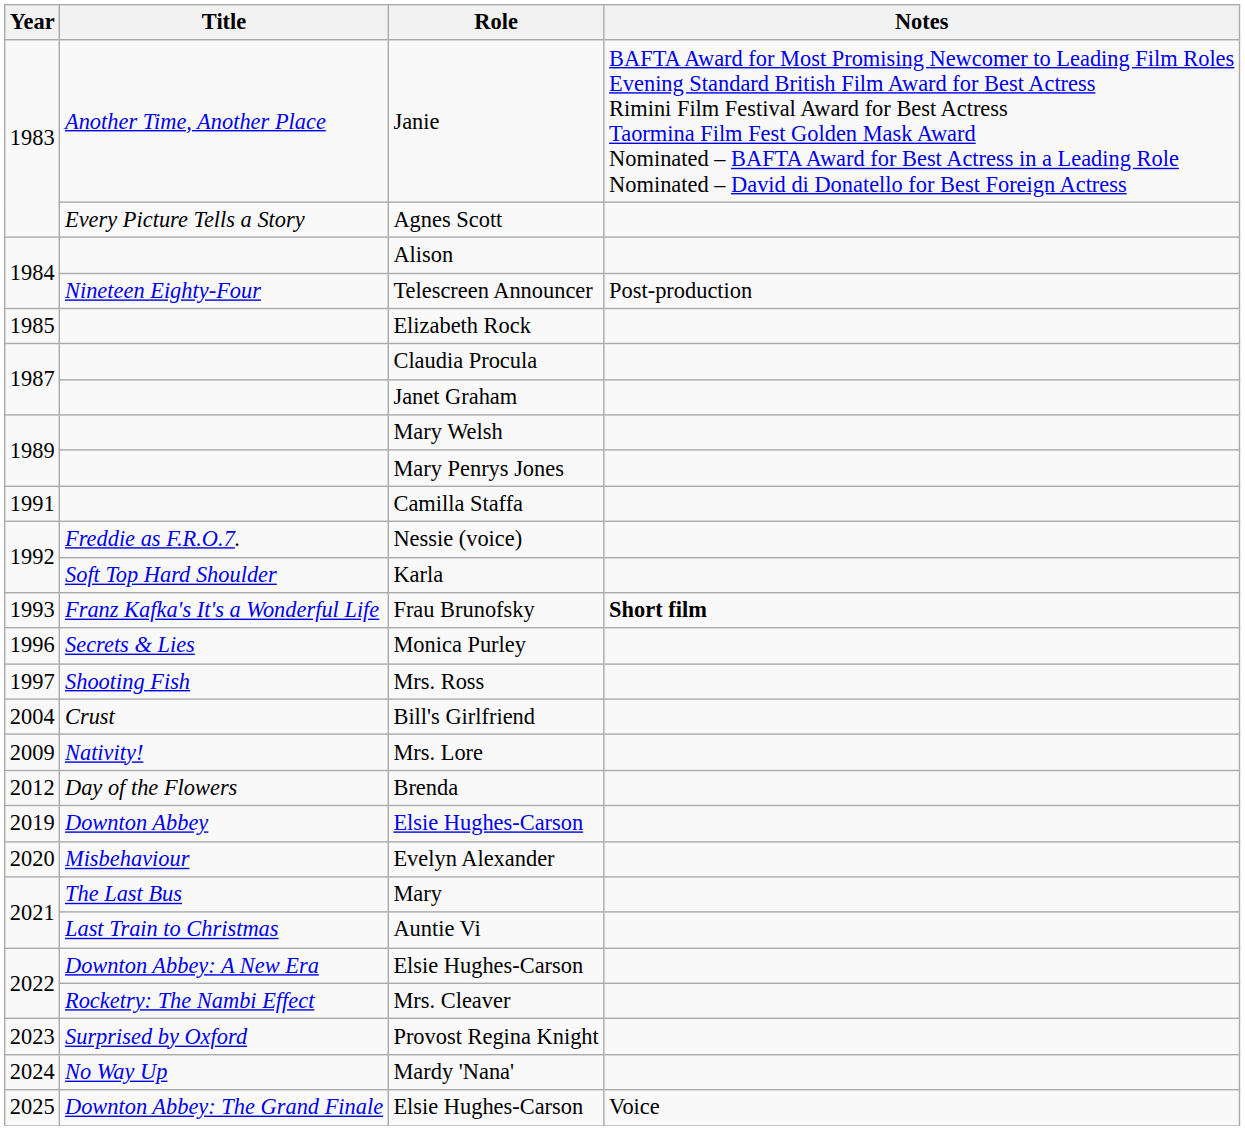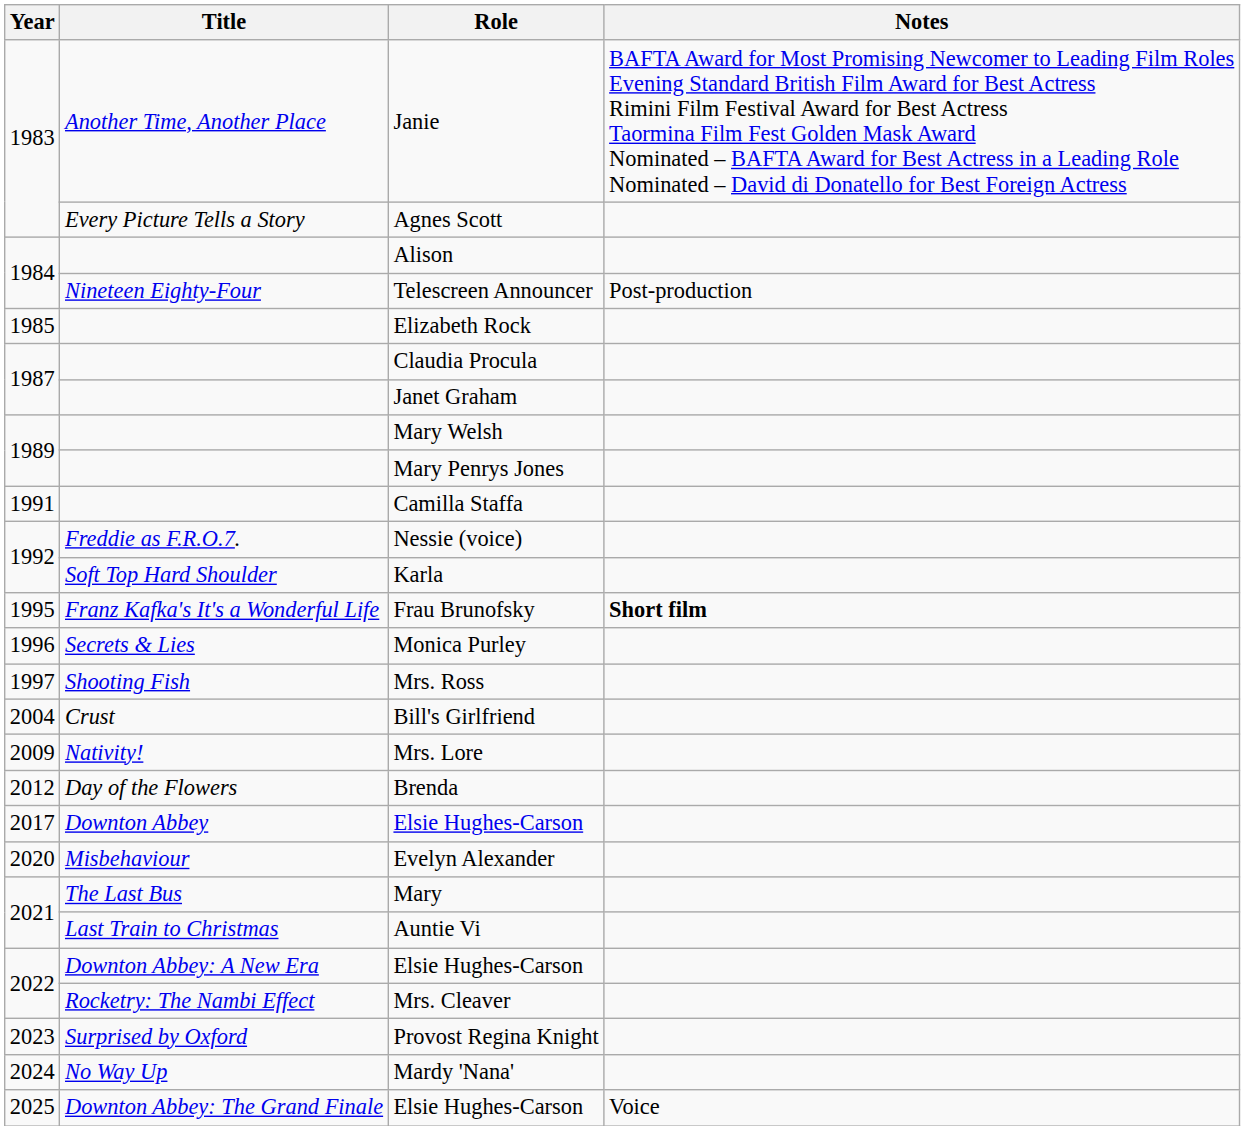 <table class="wikitable sortable">
 <tr>
 <th>Year</th>
 <th>Title</th>
 <th>Role</th>
 <th>Notes</th>
 </tr>
 <tr>
 <td rowspan="2">1983</td>
 <td><em><a href='#'>Another Time, Another Place</a></em></td>
 <td>Janie</td>
 <td><a href='#'>BAFTA Award for Most Promising Newcomer to Leading Film Roles</a><br><a href='#'>Evening Standard British Film Award for Best Actress</a><br>Rimini Film Festival Award for Best Actress<br><a href='#'>Taormina Film Fest Golden Mask Award</a><br>Nominated – <a href='#'>BAFTA Award for Best Actress in a Leading Role</a><br>Nominated – <a href='#'>David di Donatello for Best Foreign Actress</a></td>
 </tr>
 <tr>
 <td><em>Every Picture Tells a Story</em></td>
 <td>Agnes Scott</td>
 <td></td>
 </tr>
 <tr>
 <td rowspan="2">1984</td>
 <td><em></em></td>
 <td>Alison</td>
 <td></td>
 </tr>
 <tr>
 <td><em><a href='#'>Nineteen Eighty-Four</a></em></td>
 <td>Telescreen Announcer</td>
 <td>Post-production</td>
 </tr>
 <tr>
 <td>1985</td>
 <td><em></em></td>
 <td>Elizabeth Rock</td>
 <td></td>
 </tr>
 <tr>
 <td rowspan="2">1987</td>
 <td><em></em></td>
 <td>Claudia Procula</td>
 <td></td>
 </tr>
 <tr>
 <td><em></em></td>
 <td>Janet Graham</td>
 <td></td>
 </tr>
 <tr>
 <td rowspan="2">1989</td>
 <td><em></em></td>
 <td>Mary Welsh</td>
 <td></td>
 </tr>
 <tr>
 <td><em></em></td>
 <td>Mary Penrys Jones</td>
 <td></td>
 </tr>
 <tr>
 <td>1991</td>
 <td><em></em></td>
 <td>Camilla Staffa</td>
 <td></td>
 </tr>
 <tr>
 <td rowspan="2">1992</td>
 <td><em><a href='#'>Freddie as F.R.O.7</a>.</em></td>
 <td>Nessie (voice)</td>
 <td></td>
 </tr>
 <tr>
 <td><em><a href='#'>Soft Top Hard Shoulder</a></em></td>
 <td>Karla</td>
 <td></td>
 </tr>
 <tr>
-<td>1993</td>
+<td>1995</td>
 <td><em><a href='#'>Franz Kafka's It's a Wonderful Life</a></em></td>
 <td>Frau Brunofsky</td>
 <td><strong>Short film</strong></td>
 </tr>
 <tr>
 <td>1996</td>
 <td><em><a href='#'>Secrets & Lies</a></em></td>
 <td>Monica Purley</td>
 <td></td>
 </tr>
 <tr>
 <td>1997</td>
 <td><em><a href='#'>Shooting Fish</a></em></td>
 <td>Mrs. Ross</td>
 <td></td>
 </tr>
 <tr>
 <td>2004</td>
 <td><em>Crust</em></td>
 <td>Bill's Girlfriend</td>
 <td></td>
 </tr>
 <tr>
 <td>2009</td>
 <td><em><a href='#'>Nativity!</a></em></td>
 <td>Mrs. Lore</td>
 <td></td>
 </tr>
 <tr>
 <td>2012</td>
 <td><em>Day of the Flowers</em></td>
 <td>Brenda</td>
 <td></td>
 </tr>
 <tr>
-<td>2019</td>
+<td>2017</td>
 <td><em><a href='#'>Downton Abbey</a></em></td>
 <td><a href='#'>Elsie Hughes-Carson</a></td>
 <td></td>
 </tr>
 <tr>
 <td>2020</td>
 <td><em><a href='#'>Misbehaviour</a></em></td>
 <td>Evelyn Alexander</td>
 <td></td>
 </tr>
 <tr>
 <td rowspan="2">2021</td>
 <td><em><a href='#'>The Last Bus</a></em></td>
 <td>Mary</td>
 <td></td>
 </tr>
 <tr>
 <td><em><a href='#'>Last Train to Christmas</a></em></td>
 <td>Auntie Vi</td>
 <td></td>
 </tr>
 <tr>
 <td rowspan="2">2022</td>
 <td><em><a href='#'>Downton Abbey: A New Era</a></em></td>
 <td>Elsie Hughes-Carson</td>
 <td></td>
 </tr>
 <tr>
 <td><em><a href='#'>Rocketry: The Nambi Effect</a></em></td>
 <td>Mrs. Cleaver</td>
 <td></td>
 </tr>
 <tr>
 <td>2023</td>
 <td><em><a href='#'>Surprised by Oxford</a></em></td>
 <td>Provost Regina Knight</td>
 </tr>
 <tr>
 <td>2024</td>
 <td><em><a href='#'>No Way Up</a></em></td>
 <td>Mardy 'Nana'</td>
 <td></td>
 </tr>
 <tr>
 <td>2025</td>
 <td><em><a href='#'>Downton Abbey: The Grand Finale</a></em></td>
 <td>Elsie Hughes-Carson</td>
 <td>Voice</td>
 </tr>
 </table>
